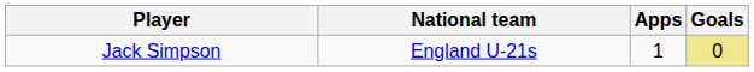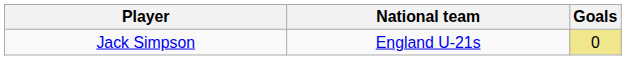 <table class="wikitable" style="text-align:center" width=100%>
 <tr>
 <th width=45%>Player</th>
 <th width=45%>National team</th>
-<th width=5%>Apps</th>
 <th width=5%>Goals</th>
 </tr>
 <tr>
 <td> <a href='#'>Jack Simpson</a></td>
 <td><a href='#'>England U-21s</a></td>
-<td>1</td>
 <td style="background: khaki;">0</td>
 </tr>
 </table>
